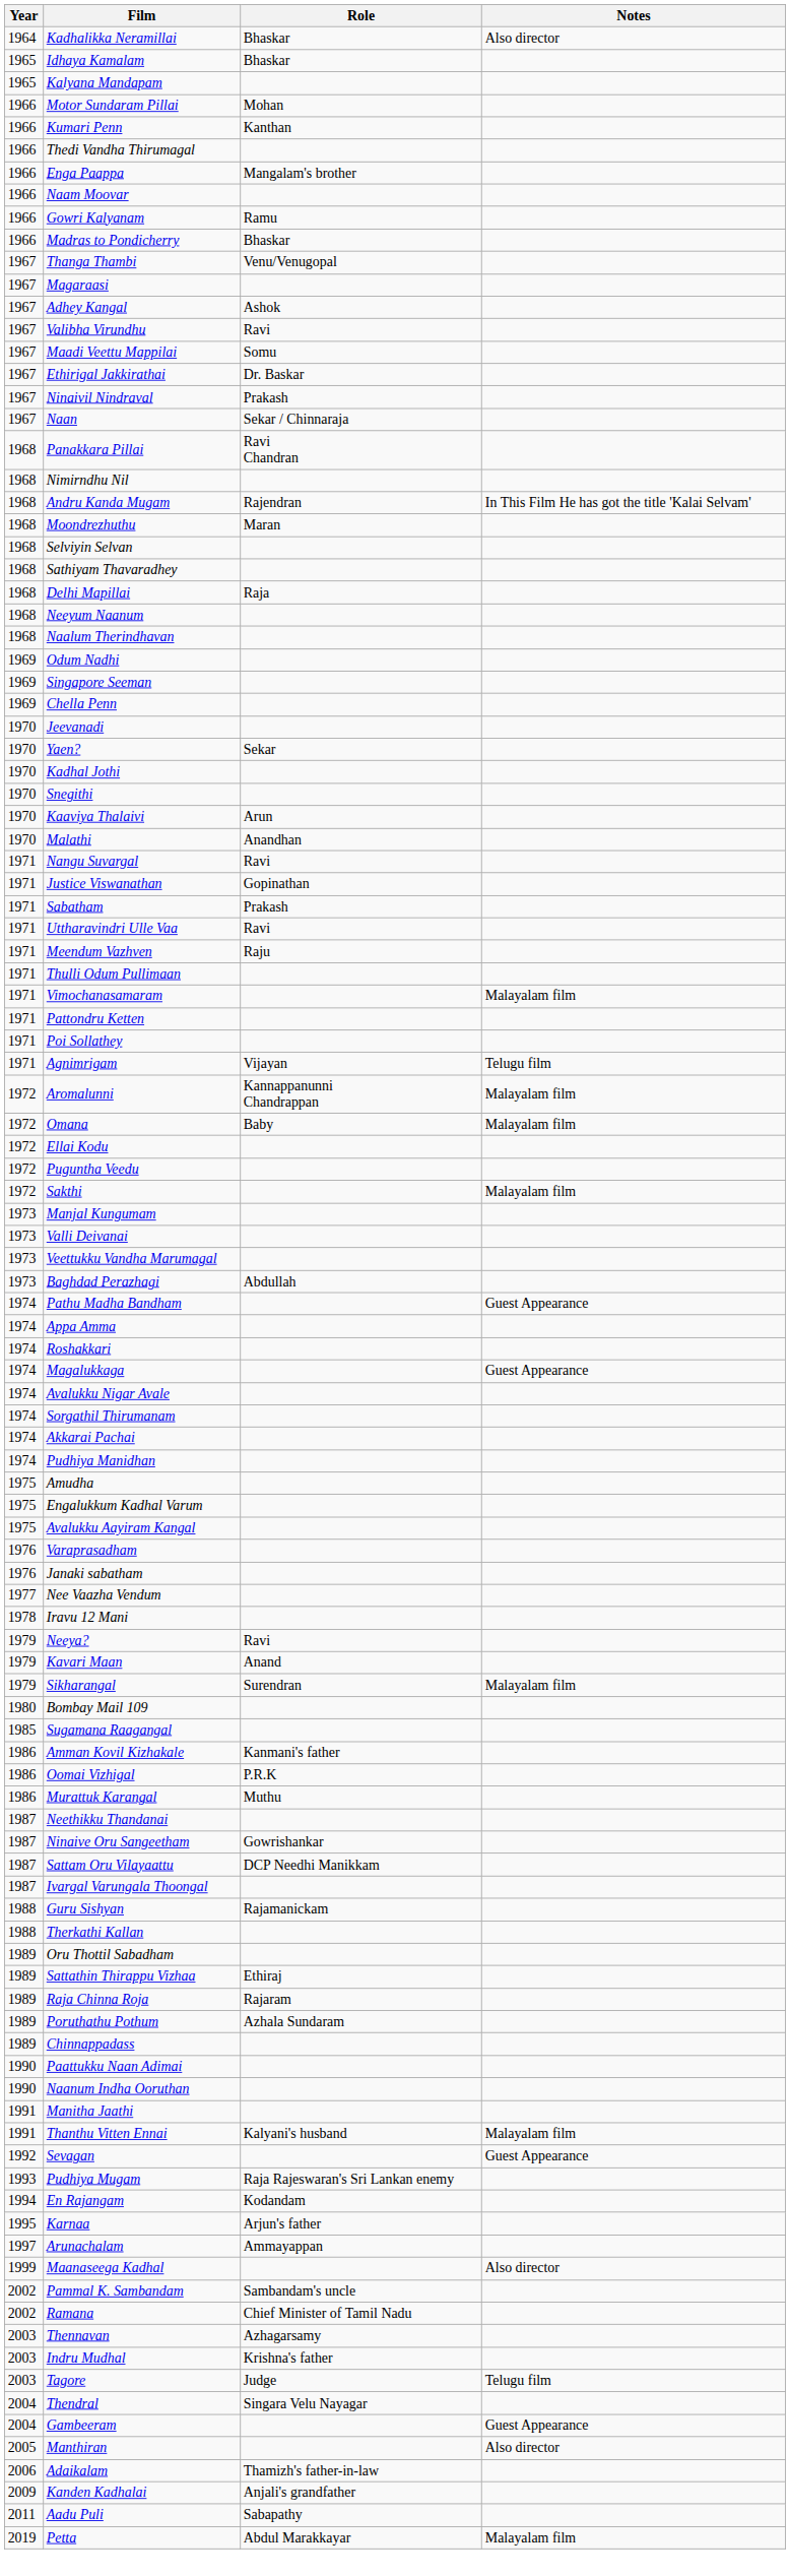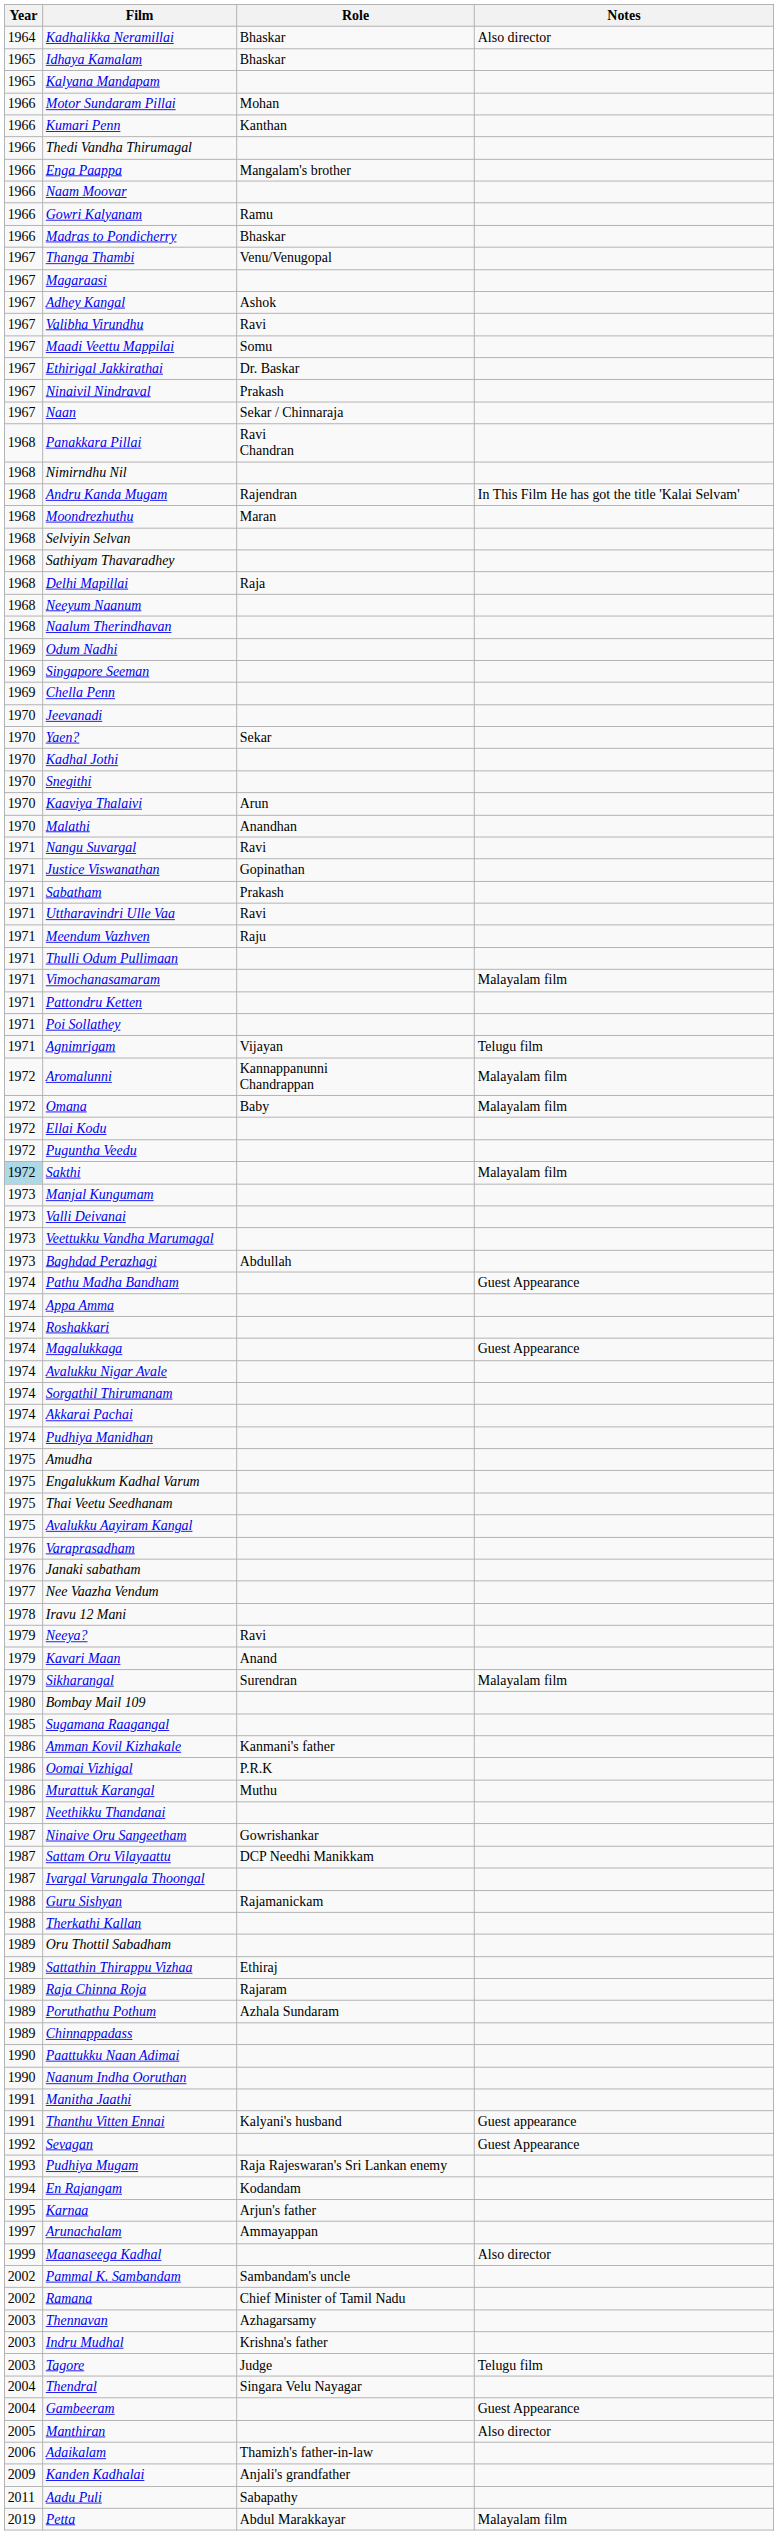 <table class="wikitable" style="width:70%;">
 <tr>
 <th>Year</th>
 <th>Film</th>
 <th>Role</th>
 <th>Notes</th>
 </tr>
 <tr>
 <td>1964</td>
 <td><em><a href='#'>Kadhalikka Neramillai</a></em></td>
 <td>Bhaskar</td>
 <td>Also director</td>
 </tr>
 <tr>
 <td>1965</td>
 <td><em><a href='#'>Idhaya Kamalam</a></em></td>
 <td>Bhaskar</td>
 <td></td>
 </tr>
 <tr>
 <td>1965</td>
 <td><a href='#'><em>Kalyana Mandapam</em></a></td>
 <td></td>
 <td></td>
 </tr>
 <tr>
 <td>1966</td>
 <td><em><a href='#'>Motor Sundaram Pillai</a></em></td>
 <td>Mohan</td>
 <td></td>
 </tr>
 <tr>
 <td>1966</td>
 <td><em><a href='#'>Kumari Penn</a></em></td>
 <td>Kanthan</td>
 <td></td>
 </tr>
 <tr>
 <td>1966</td>
 <td><em>Thedi Vandha Thirumagal</em></td>
 <td></td>
 <td></td>
 </tr>
 <tr>
 <td>1966</td>
 <td><em><a href='#'>Enga Paappa</a></em></td>
 <td>Mangalam's brother</td>
 <td></td>
 </tr>
 <tr>
 <td>1966</td>
 <td><em><a href='#'>Naam Moovar</a></em></td>
 <td></td>
 <td></td>
 </tr>
 <tr>
 <td>1966</td>
 <td><em><a href='#'>Gowri Kalyanam</a></em></td>
 <td>Ramu</td>
 <td></td>
 </tr>
 <tr>
 <td>1966</td>
 <td><em><a href='#'>Madras to Pondicherry</a></em></td>
 <td>Bhaskar</td>
 <td></td>
 </tr>
 <tr>
 <td>1967</td>
 <td><em><a href='#'>Thanga Thambi</a></em></td>
 <td>Venu/Venugopal</td>
 <td></td>
 </tr>
 <tr>
 <td>1967</td>
 <td><em><a href='#'>Magaraasi</a></em></td>
 <td></td>
 <td></td>
 </tr>
 <tr>
 <td>1967</td>
 <td><a href='#'><em>Adhey Kangal</em></a></td>
 <td>Ashok</td>
 <td></td>
 </tr>
 <tr>
 <td>1967</td>
 <td><a href='#'><em>Valibha Virundhu</em></a></td>
 <td>Ravi</td>
 <td></td>
 </tr>
 <tr>
 <td>1967</td>
 <td><em><a href='#'>Maadi Veettu Mappilai</a></em></td>
 <td>Somu</td>
 <td></td>
 </tr>
 <tr>
 <td>1967</td>
 <td><em><a href='#'>Ethirigal Jakkirathai</a></em></td>
 <td>Dr. Baskar</td>
 <td></td>
 </tr>
 <tr>
 <td>1967</td>
 <td><a href='#'><em>Ninaivil Nindraval</em></a></td>
 <td>Prakash</td>
 <td></td>
 </tr>
 <tr>
 <td>1967</td>
 <td><a href='#'><em>Naan</em></a></td>
 <td>Sekar / Chinnaraja</td>
 <td></td>
 </tr>
 <tr>
 <td>1968</td>
 <td><em><a href='#'>Panakkara Pillai</a></em></td>
 <td>Ravi<br>Chandran</td>
 <td></td>
 </tr>
 <tr>
 <td>1968</td>
 <td><em>Nimirndhu Nil</em></td>
 <td></td>
 <td></td>
 </tr>
 <tr>
 <td>1968</td>
 <td><em><a href='#'>Andru Kanda Mugam</a></em></td>
 <td>Rajendran</td>
 <td>In This Film He has got the title 'Kalai Selvam'</td>
 </tr>
 <tr>
 <td>1968</td>
 <td><em><a href='#'>Moondrezhuthu</a></em></td>
 <td>Maran</td>
 <td></td>
 </tr>
 <tr>
 <td>1968</td>
 <td><em>Selviyin Selvan</em></td>
 <td></td>
 <td></td>
 </tr>
 <tr>
 <td>1968</td>
 <td><em>Sathiyam Thavaradhey</em></td>
 <td></td>
 <td></td>
 </tr>
 <tr>
 <td>1968</td>
 <td><em><a href='#'>Delhi Mapillai</a></em></td>
 <td>Raja</td>
 <td></td>
 </tr>
 <tr>
 <td>1968</td>
 <td><a href='#'><em>Neeyum Naanum</em></a></td>
 <td></td>
 <td></td>
 </tr>
 <tr>
 <td>1968</td>
 <td><em><a href='#'>Naalum Therindhavan</a></em></td>
 <td></td>
 <td></td>
 </tr>
 <tr>
 <td>1969</td>
 <td><em><a href='#'>Odum Nadhi</a></em></td>
 <td></td>
 <td></td>
 </tr>
 <tr>
 <td>1969</td>
 <td><em><a href='#'>Singapore Seeman</a></em></td>
 <td></td>
 <td></td>
 </tr>
 <tr>
 <td>1969</td>
 <td><em><a href='#'>Chella Penn</a></em></td>
 <td></td>
 <td></td>
 </tr>
 <tr>
 <td>1970</td>
 <td><em><a href='#'>Jeevanadi</a></em></td>
 <td></td>
 <td></td>
 </tr>
 <tr>
 <td>1970</td>
 <td><em><a href='#'>Yaen?</a></em></td>
 <td>Sekar</td>
 <td></td>
 </tr>
 <tr>
 <td>1970</td>
 <td><em><a href='#'>Kadhal Jothi</a></em></td>
 <td></td>
 <td></td>
 </tr>
 <tr>
 <td>1970</td>
 <td><em><a href='#'>Snegithi</a></em></td>
 <td></td>
 <td></td>
 </tr>
 <tr>
 <td>1970</td>
 <td><em><a href='#'>Kaaviya Thalaivi</a></em></td>
 <td>Arun</td>
 <td></td>
 </tr>
 <tr>
 <td>1970</td>
 <td><a href='#'><em>Malathi</em></a></td>
 <td>Anandhan</td>
 <td></td>
 </tr>
 <tr>
 <td>1971</td>
 <td><em><a href='#'>Nangu Suvargal</a></em></td>
 <td>Ravi</td>
 <td></td>
 </tr>
 <tr>
 <td>1971</td>
 <td><em><a href='#'>Justice Viswanathan</a></em></td>
 <td>Gopinathan</td>
 <td></td>
 </tr>
 <tr>
 <td>1971</td>
 <td><em><a href='#'>Sabatham</a></em></td>
 <td>Prakash</td>
 <td></td>
 </tr>
 <tr>
 <td>1971</td>
 <td><em><a href='#'>Uttharavindri Ulle Vaa</a></em></td>
 <td>Ravi</td>
 <td></td>
 </tr>
 <tr>
 <td>1971</td>
 <td><em><a href='#'>Meendum Vazhven</a></em></td>
 <td>Raju</td>
 <td></td>
 </tr>
 <tr>
 <td>1971</td>
 <td><em><a href='#'>Thulli Odum Pullimaan</a></em></td>
 <td></td>
 <td></td>
 </tr>
 <tr>
 <td>1971</td>
 <td><em><a href='#'>Vimochanasamaram</a></em></td>
 <td></td>
 <td>Malayalam film</td>
 </tr>
 <tr>
 <td>1971</td>
 <td><em><a href='#'>Pattondru Ketten</a></em></td>
 <td></td>
 <td></td>
 </tr>
 <tr>
 <td>1971</td>
 <td><em><a href='#'>Poi Sollathey</a></em></td>
 <td></td>
 <td></td>
 </tr>
 <tr>
 <td>1971</td>
 <td><em><a href='#'>Agnimrigam</a></em></td>
 <td>Vijayan</td>
 <td>Telugu film</td>
 </tr>
 <tr>
 <td>1972</td>
 <td><em><a href='#'>Aromalunni</a></em></td>
 <td>Kannappanunni<br>Chandrappan</td>
 <td>Malayalam film</td>
 </tr>
 <tr>
 <td>1972</td>
 <td><em><a href='#'>Omana</a></em></td>
 <td>Baby</td>
 <td>Malayalam film</td>
 </tr>
 <tr>
 <td>1972</td>
 <td><em><a href='#'>Ellai Kodu</a></em></td>
 <td></td>
 <td></td>
 </tr>
 <tr>
 <td>1972</td>
 <td><a href='#'><em>Puguntha Veedu</em></a></td>
 <td></td>
 <td></td>
 </tr>
 <tr>
-<td>1972</td>
+<td style="background: lightblue;">1972</td>
 <td><a href='#'><em>Sakthi</em></a></td>
 <td></td>
 <td>Malayalam film</td>
 </tr>
 <tr>
 <td>1973</td>
 <td><em><a href='#'>Manjal Kungumam</a></em></td>
 <td></td>
 <td></td>
 </tr>
 <tr>
 <td>1973</td>
 <td><em><a href='#'>Valli Deivanai</a></em></td>
 <td></td>
 <td></td>
 </tr>
 <tr>
 <td>1973</td>
 <td><em><a href='#'>Veettukku Vandha Marumagal</a></em></td>
 <td></td>
 <td></td>
 </tr>
 <tr>
 <td>1973</td>
 <td><em><a href='#'>Baghdad Perazhagi</a></em></td>
 <td>Abdullah</td>
 <td></td>
 </tr>
 <tr>
 <td>1974</td>
 <td><em><a href='#'>Pathu Madha Bandham</a></em></td>
 <td></td>
 <td>Guest Appearance</td>
 </tr>
 <tr>
 <td>1974</td>
 <td><a href='#'><em>Appa Amma</em></a></td>
 <td></td>
 <td></td>
 </tr>
 <tr>
 <td>1974</td>
 <td><em><a href='#'>Roshakkari</a></em></td>
 <td></td>
 <td></td>
 </tr>
 <tr>
 <td>1974</td>
 <td><em><a href='#'>Magalukkaga</a></em></td>
 <td></td>
 <td>Guest Appearance</td>
 </tr>
 <tr>
 <td>1974</td>
 <td><em><a href='#'>Avalukku Nigar Avale</a></em></td>
 <td></td>
 <td></td>
 </tr>
 <tr>
 <td>1974</td>
 <td><em><a href='#'>Sorgathil Thirumanam</a></em></td>
 <td></td>
 <td></td>
 </tr>
 <tr>
 <td>1974</td>
 <td><em><a href='#'>Akkarai Pachai</a></em></td>
 <td></td>
 <td></td>
 </tr>
 <tr>
 <td>1974</td>
 <td><em><a href='#'>Pudhiya Manidhan</a></em></td>
 <td></td>
 <td></td>
 </tr>
 <tr>
 <td>1975</td>
 <td><em>Amudha</em></td>
 <td></td>
 <td></td>
 </tr>
 <tr>
 <td>1975</td>
 <td><em>Engalukkum Kadhal Varum</em></td>
+<td></td>
+<td></td>
+</tr>
+<tr>
+<td>1975</td>
+<td><em>Thai Veetu Seedhanam</em></td>
 <td></td>
 <td></td>
 </tr>
 <tr>
 <td>1975</td>
 <td><em><a href='#'>Avalukku Aayiram Kangal</a></em></td>
 <td></td>
 <td></td>
 </tr>
 <tr>
 <td>1976</td>
 <td><a href='#'><em>Varaprasadham</em></a></td>
 <td></td>
 <td></td>
 </tr>
 <tr>
 <td>1976</td>
 <td><em>Janaki sabatham</em></td>
 <td></td>
 <td></td>
 </tr>
 <tr>
 <td>1977</td>
 <td><em>Nee Vaazha Vendum</em></td>
 <td></td>
 <td></td>
 </tr>
 <tr>
 <td>1978</td>
 <td><em>Iravu 12 Mani</em></td>
 <td></td>
 <td></td>
 </tr>
 <tr>
 <td>1979</td>
 <td><em><a href='#'>Neeya?</a></em></td>
 <td>Ravi</td>
 <td></td>
 </tr>
 <tr>
 <td>1979</td>
 <td><em><a href='#'>Kavari Maan</a></em></td>
 <td>Anand</td>
 <td></td>
 </tr>
 <tr>
 <td>1979</td>
 <td><em><a href='#'>Sikharangal</a></em></td>
 <td>Surendran</td>
 <td>Malayalam film</td>
 </tr>
 <tr>
 <td>1980</td>
 <td><em>Bombay Mail 109</em></td>
 <td></td>
 <td></td>
 </tr>
 <tr>
 <td>1985</td>
 <td><em><a href='#'>Sugamana Raagangal</a></em></td>
 <td></td>
 <td></td>
 </tr>
 <tr>
 <td>1986</td>
 <td><em><a href='#'>Amman Kovil Kizhakale</a></em></td>
 <td>Kanmani's father</td>
 <td></td>
 </tr>
 <tr>
 <td>1986</td>
 <td><em><a href='#'>Oomai Vizhigal</a></em></td>
 <td>P.R.K</td>
 <td></td>
 </tr>
 <tr>
 <td>1986</td>
 <td><em><a href='#'>Murattuk Karangal</a></em></td>
 <td>Muthu</td>
 <td></td>
 </tr>
 <tr>
 <td>1987</td>
 <td><em><a href='#'>Neethikku Thandanai</a></em></td>
 <td></td>
 <td></td>
 </tr>
 <tr>
 <td>1987</td>
 <td><em><a href='#'>Ninaive Oru Sangeetham</a></em></td>
 <td>Gowrishankar</td>
 <td></td>
 </tr>
 <tr>
 <td>1987</td>
 <td><em><a href='#'>Sattam Oru Vilayaattu</a></em></td>
 <td>DCP Needhi Manikkam</td>
 <td></td>
 </tr>
 <tr>
 <td>1987</td>
 <td><em><a href='#'>Ivargal Varungala Thoongal</a></em></td>
 <td></td>
 <td></td>
 </tr>
 <tr>
 <td>1988</td>
 <td><em><a href='#'>Guru Sishyan</a></em></td>
 <td>Rajamanickam</td>
 <td></td>
 </tr>
 <tr>
 <td>1988</td>
 <td><em><a href='#'>Therkathi Kallan</a></em></td>
 <td></td>
 <td></td>
 </tr>
 <tr>
 <td>1989</td>
 <td><em>Oru Thottil Sabadham</em></td>
 <td></td>
 <td></td>
 </tr>
 <tr>
 <td>1989</td>
 <td><em><a href='#'>Sattathin Thirappu Vizhaa</a></em></td>
 <td>Ethiraj</td>
 <td></td>
 </tr>
 <tr>
 <td>1989</td>
 <td><em><a href='#'>Raja Chinna Roja</a></em></td>
 <td>Rajaram</td>
 <td></td>
 </tr>
 <tr>
 <td>1989</td>
 <td><em><a href='#'>Poruthathu Pothum</a></em></td>
 <td>Azhala Sundaram</td>
 <td></td>
 </tr>
 <tr>
 <td>1989</td>
 <td><em><a href='#'>Chinnappadass</a></em></td>
 <td></td>
 <td></td>
 </tr>
 <tr>
 <td>1990</td>
 <td><em><a href='#'>Paattukku Naan Adimai</a></em></td>
 <td></td>
 <td></td>
 </tr>
 <tr>
 <td>1990</td>
 <td><em><a href='#'>Naanum Indha Ooruthan</a></em></td>
 <td></td>
 <td></td>
 </tr>
 <tr>
 <td>1991</td>
 <td><em><a href='#'>Manitha Jaathi</a></em></td>
 <td></td>
 <td></td>
 </tr>
 <tr>
 <td>1991</td>
 <td><em><a href='#'>Thanthu Vitten Ennai</a></em></td>
 <td>Kalyani's husband</td>
-<td>Malayalam film</td>
+<td>Guest appearance</td>
 </tr>
 <tr>
 <td>1992</td>
 <td><em><a href='#'>Sevagan</a></em></td>
 <td></td>
 <td>Guest Appearance</td>
 </tr>
 <tr>
 <td>1993</td>
 <td><em><a href='#'>Pudhiya Mugam</a></em></td>
 <td>Raja Rajeswaran's Sri Lankan enemy</td>
 <td></td>
 </tr>
 <tr>
 <td>1994</td>
 <td><em><a href='#'>En Rajangam</a></em></td>
 <td>Kodandam</td>
 <td></td>
 </tr>
 <tr>
 <td>1995</td>
 <td><em><a href='#'>Karnaa</a></em></td>
 <td>Arjun's father</td>
 <td></td>
 </tr>
 <tr>
 <td>1997</td>
 <td><em><a href='#'>Arunachalam</a></em></td>
 <td>Ammayappan</td>
 <td></td>
 </tr>
 <tr>
 <td>1999</td>
 <td><em><a href='#'>Maanaseega Kadhal</a></em></td>
 <td></td>
 <td>Also director</td>
 </tr>
 <tr>
 <td>2002</td>
 <td><em><a href='#'>Pammal K. Sambandam</a></em></td>
 <td>Sambandam's uncle</td>
 <td></td>
 </tr>
 <tr>
 <td>2002</td>
 <td><em><a href='#'>Ramana</a></em></td>
 <td>Chief Minister of Tamil Nadu</td>
 <td></td>
 </tr>
 <tr>
 <td>2003</td>
 <td><em><a href='#'>Thennavan</a></em></td>
 <td>Azhagarsamy</td>
 <td></td>
 </tr>
 <tr>
 <td>2003</td>
 <td><em><a href='#'>Indru Mudhal</a></em></td>
 <td>Krishna's father</td>
 <td></td>
 </tr>
 <tr>
 <td>2003</td>
 <td><a href='#'><em>Tagore</em></a></td>
 <td>Judge</td>
 <td>Telugu film</td>
 </tr>
 <tr>
 <td>2004</td>
 <td><a href='#'><em>Thendral</em></a></td>
 <td>Singara Velu Nayagar</td>
 <td></td>
 </tr>
 <tr>
 <td>2004</td>
 <td><em><a href='#'>Gambeeram</a></em></td>
 <td></td>
 <td>Guest Appearance</td>
 </tr>
 <tr>
 <td>2005</td>
 <td><em><a href='#'>Manthiran</a></em></td>
 <td></td>
 <td>Also director</td>
 </tr>
 <tr>
 <td>2006</td>
 <td><em><a href='#'>Adaikalam</a></em></td>
 <td>Thamizh's father-in-law</td>
 <td></td>
 </tr>
 <tr>
 <td>2009</td>
 <td><em><a href='#'>Kanden Kadhalai</a></em></td>
 <td>Anjali's grandfather</td>
 <td></td>
 </tr>
 <tr>
 <td>2011</td>
 <td><em><a href='#'>Aadu Puli</a></em></td>
 <td>Sabapathy</td>
 <td></td>
 </tr>
 <tr>
 <td>2019</td>
 <td><a href='#'><em>Petta</em></a></td>
 <td>Abdul Marakkayar</td>
 <td>Malayalam film</td>
 </tr>
 </table>
